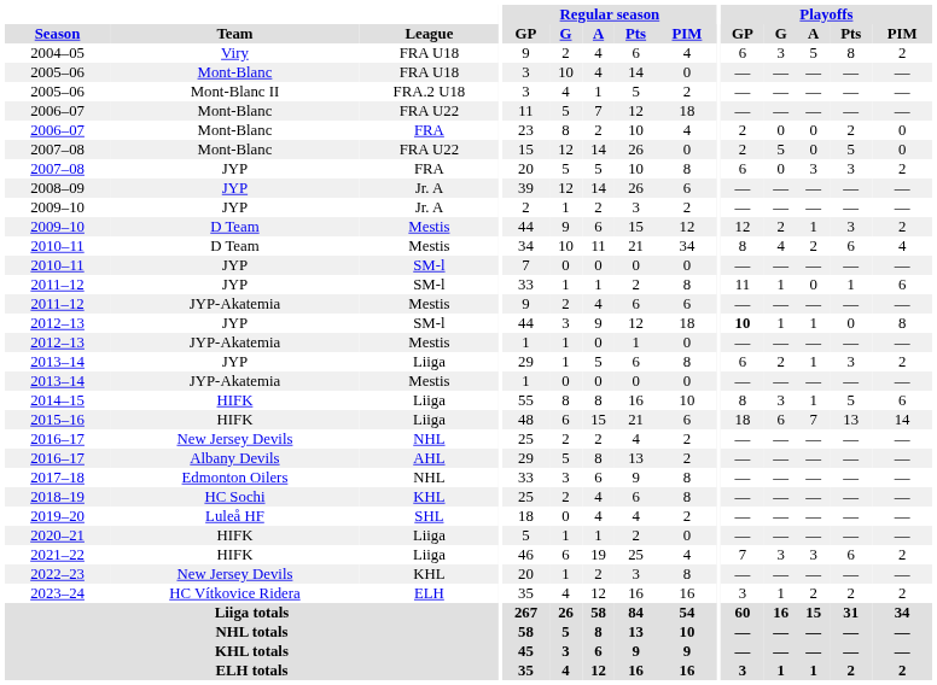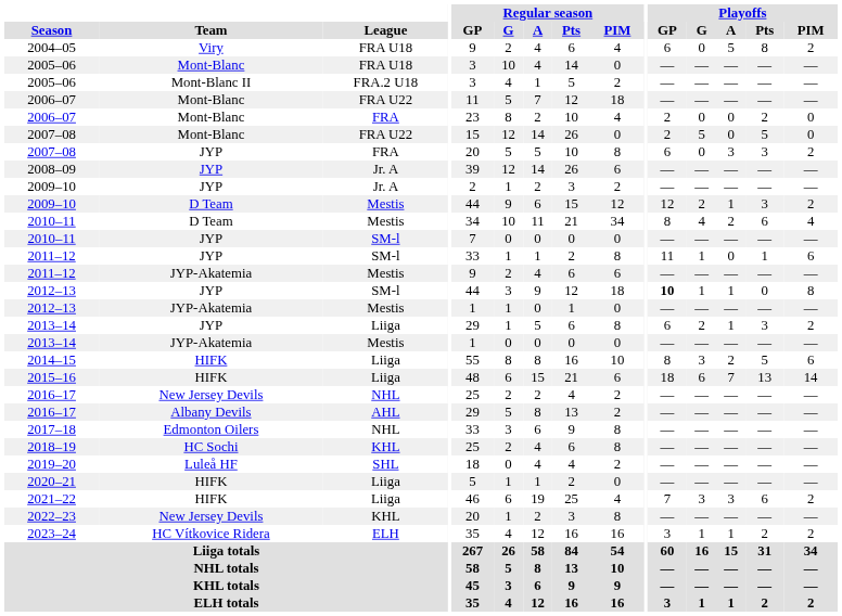 <table border="0" cellpadding="1" cellspacing="0" style="text-align:center; width:60em">
 <tr bgcolor="#e0e0e0">
 <th colspan="3" bgcolor="#ffffff"></th>
 <th rowspan="99" bgcolor="#ffffff"></th>
 <th colspan="5"><a href='#'>Regular season</a></th>
 <th rowspan="99" bgcolor="#ffffff"></th>
 <th colspan="5"><a href='#'>Playoffs</a></th>
 </tr>
 <tr bgcolor="#e0e0e0">
 <th><a href='#'>Season</a></th>
 <th>Team</th>
 <th>League</th>
 <th>GP</th>
 <th><a href='#'>G</a></th>
 <th><a href='#'>A</a></th>
 <th><a href='#'>Pts</a></th>
 <th><a href='#'>PIM</a></th>
 <th>GP</th>
 <th>G</th>
 <th>A</th>
 <th>Pts</th>
 <th>PIM</th>
 </tr>
 <tr>
 <td>2004–05</td>
 <td><a href='#'>Viry</a></td>
 <td>FRA U18</td>
 <td>9</td>
 <td>2</td>
 <td>4</td>
 <td>6</td>
 <td>4</td>
 <td>6</td>
-<td>3</td>
+<td>0</td>
 <td>5</td>
 <td>8</td>
 <td>2</td>
 </tr>
 <tr bgcolor="#f0f0f0">
 <td>2005–06</td>
 <td><a href='#'>Mont-Blanc</a></td>
 <td>FRA U18</td>
 <td>3</td>
 <td>10</td>
 <td>4</td>
 <td>14</td>
 <td>0</td>
 <td>—</td>
 <td>—</td>
 <td>—</td>
 <td>—</td>
 <td>—</td>
 </tr>
 <tr>
 <td>2005–06</td>
 <td>Mont-Blanc II</td>
 <td>FRA.2 U18</td>
 <td>3</td>
 <td>4</td>
 <td>1</td>
 <td>5</td>
 <td>2</td>
 <td>—</td>
 <td>—</td>
 <td>—</td>
 <td>—</td>
 <td>—</td>
 </tr>
 <tr bgcolor="#f0f0f0">
 <td>2006–07</td>
 <td>Mont-Blanc</td>
 <td>FRA U22</td>
 <td>11</td>
 <td>5</td>
 <td>7</td>
 <td>12</td>
 <td>18</td>
 <td>—</td>
 <td>—</td>
 <td>—</td>
 <td>—</td>
 <td>—</td>
 </tr>
 <tr>
 <td><a href='#'>2006–07</a></td>
 <td>Mont-Blanc</td>
 <td><a href='#'>FRA</a></td>
 <td>23</td>
 <td>8</td>
 <td>2</td>
 <td>10</td>
 <td>4</td>
 <td>2</td>
 <td>0</td>
 <td>0</td>
 <td>2</td>
 <td>0</td>
 </tr>
 <tr bgcolor="#f0f0f0">
 <td>2007–08</td>
 <td>Mont-Blanc</td>
 <td>FRA U22</td>
 <td>15</td>
 <td>12</td>
 <td>14</td>
 <td>26</td>
 <td>0</td>
 <td>2</td>
 <td>5</td>
 <td>0</td>
 <td>5</td>
 <td>0</td>
 </tr>
 <tr>
 <td><a href='#'>2007–08</a></td>
 <td>JYP</td>
 <td>FRA</td>
 <td>20</td>
 <td>5</td>
 <td>5</td>
 <td>10</td>
 <td>8</td>
 <td>6</td>
 <td>0</td>
 <td>3</td>
 <td>3</td>
 <td>2</td>
 </tr>
 <tr bgcolor="#f0f0f0">
 <td>2008–09</td>
 <td><a href='#'>JYP</a></td>
 <td>Jr. A</td>
 <td>39</td>
 <td>12</td>
 <td>14</td>
 <td>26</td>
 <td>6</td>
 <td>—</td>
 <td>—</td>
 <td>—</td>
 <td>—</td>
 <td>—</td>
 </tr>
 <tr>
 <td>2009–10</td>
 <td>JYP</td>
 <td>Jr. A</td>
 <td>2</td>
 <td>1</td>
 <td>2</td>
 <td>3</td>
 <td>2</td>
 <td>—</td>
 <td>—</td>
 <td>—</td>
 <td>—</td>
 <td>—</td>
 </tr>
 <tr bgcolor="#f0f0f0">
 <td><a href='#'>2009–10</a></td>
 <td><a href='#'>D Team</a></td>
 <td><a href='#'>Mestis</a></td>
 <td>44</td>
 <td>9</td>
 <td>6</td>
 <td>15</td>
 <td>12</td>
 <td>12</td>
 <td>2</td>
 <td>1</td>
 <td>3</td>
 <td>2</td>
 </tr>
 <tr>
 <td><a href='#'>2010–11</a></td>
 <td>D Team</td>
 <td>Mestis</td>
 <td>34</td>
 <td>10</td>
 <td>11</td>
 <td>21</td>
 <td>34</td>
 <td>8</td>
 <td>4</td>
 <td>2</td>
 <td>6</td>
 <td>4</td>
 </tr>
 <tr bgcolor="#f0f0f0">
 <td><a href='#'>2010–11</a></td>
 <td>JYP</td>
 <td><a href='#'>SM-l</a></td>
 <td>7</td>
 <td>0</td>
 <td>0</td>
 <td>0</td>
 <td>0</td>
 <td>—</td>
 <td>—</td>
 <td>—</td>
 <td>—</td>
 <td>—</td>
 </tr>
 <tr>
 <td><a href='#'>2011–12</a></td>
 <td>JYP</td>
 <td>SM-l</td>
 <td>33</td>
 <td>1</td>
 <td>1</td>
 <td>2</td>
 <td>8</td>
 <td>11</td>
 <td>1</td>
 <td>0</td>
 <td>1</td>
 <td>6</td>
 </tr>
 <tr bgcolor="#f0f0f0">
 <td><a href='#'>2011–12</a></td>
 <td>JYP-Akatemia</td>
 <td>Mestis</td>
 <td>9</td>
 <td>2</td>
 <td>4</td>
 <td>6</td>
 <td>6</td>
 <td>—</td>
 <td>—</td>
 <td>—</td>
 <td>—</td>
 <td>—</td>
 </tr>
 <tr>
 <td><a href='#'>2012–13</a></td>
 <td>JYP</td>
 <td>SM-l</td>
 <td>44</td>
 <td>3</td>
 <td>9</td>
 <td>12</td>
 <td>18</td>
 <td><strong>10</strong></td>
 <td>1</td>
 <td>1</td>
 <td>0</td>
 <td>8</td>
 </tr>
 <tr bgcolor="#f0f0f0">
 <td><a href='#'>2012–13</a></td>
 <td>JYP-Akatemia</td>
 <td>Mestis</td>
 <td>1</td>
 <td>1</td>
 <td>0</td>
 <td>1</td>
 <td>0</td>
 <td>—</td>
 <td>—</td>
 <td>—</td>
 <td>—</td>
 <td>—</td>
 </tr>
 <tr>
 <td><a href='#'>2013–14</a></td>
 <td>JYP</td>
 <td>Liiga</td>
 <td>29</td>
 <td>1</td>
 <td>5</td>
 <td>6</td>
 <td>8</td>
 <td>6</td>
 <td>2</td>
 <td>1</td>
 <td>3</td>
 <td>2</td>
 </tr>
 <tr bgcolor="#f0f0f0">
 <td><a href='#'>2013–14</a></td>
 <td>JYP-Akatemia</td>
 <td>Mestis</td>
 <td>1</td>
 <td>0</td>
 <td>0</td>
 <td>0</td>
 <td>0</td>
 <td>—</td>
 <td>—</td>
 <td>—</td>
 <td>—</td>
 <td>—</td>
 </tr>
 <tr>
 <td><a href='#'>2014–15</a></td>
 <td><a href='#'>HIFK</a></td>
 <td>Liiga</td>
 <td>55</td>
 <td>8</td>
 <td>8</td>
 <td>16</td>
 <td>10</td>
 <td>8</td>
 <td>3</td>
-<td>1</td>
+<td>2</td>
 <td>5</td>
 <td>6</td>
 </tr>
 <tr bgcolor="#f0f0f0">
 <td><a href='#'>2015–16</a></td>
 <td>HIFK</td>
 <td>Liiga</td>
 <td>48</td>
 <td>6</td>
 <td>15</td>
 <td>21</td>
 <td>6</td>
 <td>18</td>
 <td>6</td>
 <td>7</td>
 <td>13</td>
 <td>14</td>
 </tr>
 <tr>
 <td><a href='#'>2016–17</a></td>
 <td><a href='#'>New Jersey Devils</a></td>
 <td><a href='#'>NHL</a></td>
 <td>25</td>
 <td>2</td>
 <td>2</td>
 <td>4</td>
 <td>2</td>
 <td>—</td>
 <td>—</td>
 <td>—</td>
 <td>—</td>
 <td>—</td>
 </tr>
 <tr bgcolor="#f0f0f0">
 <td><a href='#'>2016–17</a></td>
 <td><a href='#'>Albany Devils</a></td>
 <td><a href='#'>AHL</a></td>
 <td>29</td>
 <td>5</td>
 <td>8</td>
 <td>13</td>
 <td>2</td>
 <td>—</td>
 <td>—</td>
 <td>—</td>
 <td>—</td>
 <td>—</td>
 </tr>
 <tr>
 <td><a href='#'>2017–18</a></td>
 <td><a href='#'>Edmonton Oilers</a></td>
 <td>NHL</td>
 <td>33</td>
 <td>3</td>
 <td>6</td>
 <td>9</td>
 <td>8</td>
 <td>—</td>
 <td>—</td>
 <td>—</td>
 <td>—</td>
 <td>—</td>
 </tr>
 <tr bgcolor="#f0f0f0">
 <td><a href='#'>2018–19</a></td>
 <td><a href='#'>HC Sochi</a></td>
 <td><a href='#'>KHL</a></td>
 <td>25</td>
 <td>2</td>
 <td>4</td>
 <td>6</td>
 <td>8</td>
 <td>—</td>
 <td>—</td>
 <td>—</td>
 <td>—</td>
 <td>—</td>
 </tr>
 <tr>
 <td><a href='#'>2019–20</a></td>
 <td><a href='#'>Luleå HF</a></td>
 <td><a href='#'>SHL</a></td>
 <td>18</td>
 <td>0</td>
 <td>4</td>
 <td>4</td>
 <td>2</td>
 <td>—</td>
 <td>—</td>
 <td>—</td>
 <td>—</td>
 <td>—</td>
 </tr>
 <tr bgcolor="#f0f0f0">
 <td><a href='#'>2020–21</a></td>
 <td>HIFK</td>
 <td>Liiga</td>
 <td>5</td>
 <td>1</td>
 <td>1</td>
 <td>2</td>
 <td>0</td>
 <td>—</td>
 <td>—</td>
 <td>—</td>
 <td>—</td>
 <td>—</td>
 </tr>
 <tr>
 <td><a href='#'>2021–22</a></td>
 <td>HIFK</td>
 <td>Liiga</td>
 <td>46</td>
 <td>6</td>
 <td>19</td>
 <td>25</td>
 <td>4</td>
 <td>7</td>
 <td>3</td>
 <td>3</td>
 <td>6</td>
 <td>2</td>
 </tr>
 <tr bgcolor="#f0f0f0">
 <td><a href='#'>2022–23</a></td>
 <td><a href='#'>New Jersey Devils</a></td>
 <td>KHL</td>
 <td>20</td>
 <td>1</td>
 <td>2</td>
 <td>3</td>
 <td>8</td>
 <td>—</td>
 <td>—</td>
 <td>—</td>
 <td>—</td>
 <td>—</td>
 </tr>
 <tr>
 <td><a href='#'>2023–24</a></td>
 <td><a href='#'>HC Vítkovice Ridera</a></td>
 <td><a href='#'>ELH</a></td>
 <td>35</td>
 <td>4</td>
 <td>12</td>
 <td>16</td>
 <td>16</td>
 <td>3</td>
 <td>1</td>
-<td>2</td>
+<td>1</td>
 <td>2</td>
 <td>2</td>
 </tr>
 <tr bgcolor="#e0e0e0">
 <th colspan="3">Liiga totals</th>
 <th>267</th>
 <th>26</th>
 <th>58</th>
 <th>84</th>
 <th>54</th>
 <th>60</th>
 <th>16</th>
 <th>15</th>
 <th>31</th>
 <th>34</th>
 </tr>
 <tr bgcolor="#e0e0e0">
 <th colspan="3">NHL totals</th>
 <th>58</th>
 <th>5</th>
 <th>8</th>
 <th>13</th>
 <th>10</th>
 <th>—</th>
 <th>—</th>
 <th>—</th>
 <th>—</th>
 <th>—</th>
 </tr>
 <tr bgcolor="#e0e0e0">
 <th colspan="3">KHL totals</th>
 <th>45</th>
 <th>3</th>
 <th>6</th>
 <th>9</th>
 <th>9</th>
 <th>—</th>
 <th>—</th>
 <th>—</th>
 <th>—</th>
 <th>—</th>
 </tr>
 <tr bgcolor="#e0e0e0">
 <th colspan="3">ELH totals</th>
 <th>35</th>
 <th>4</th>
 <th>12</th>
 <th>16</th>
 <th>16</th>
 <th>3</th>
 <th>1</th>
 <th>1</th>
 <th>2</th>
 <th>2</th>
 </tr>
 </table>
